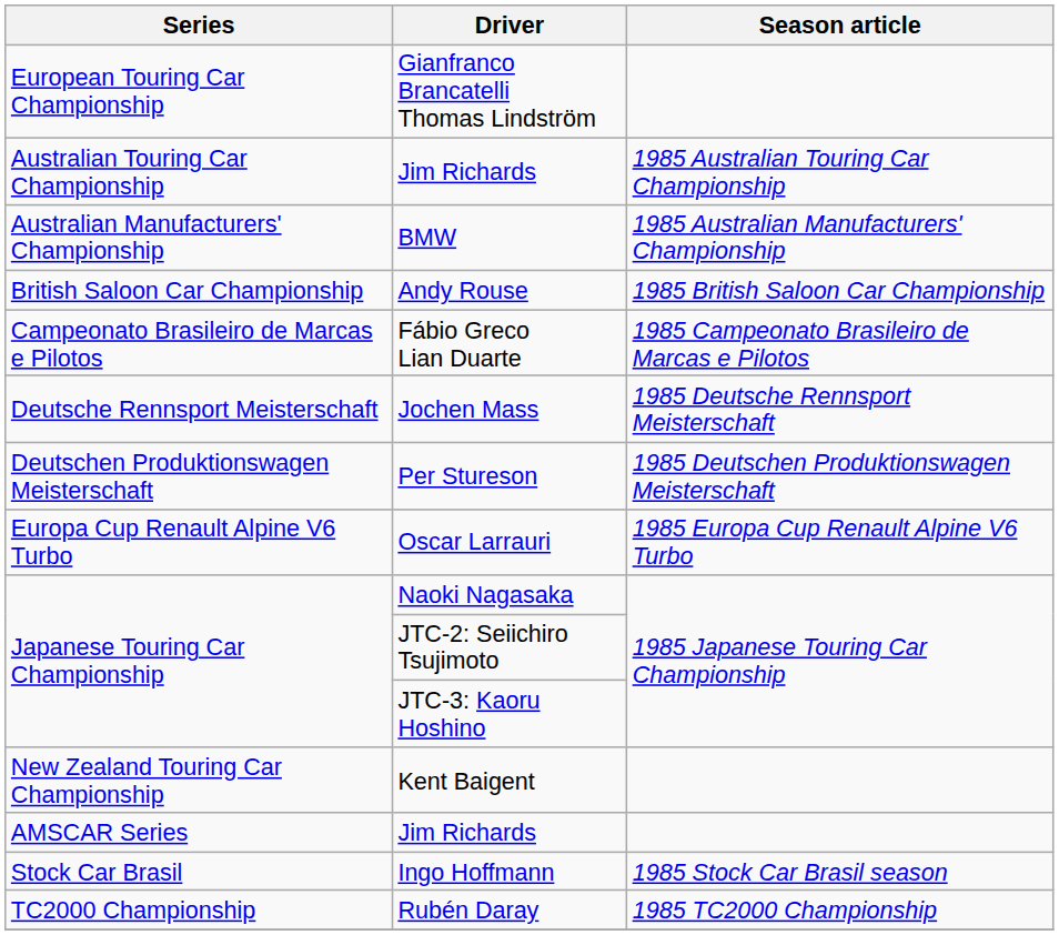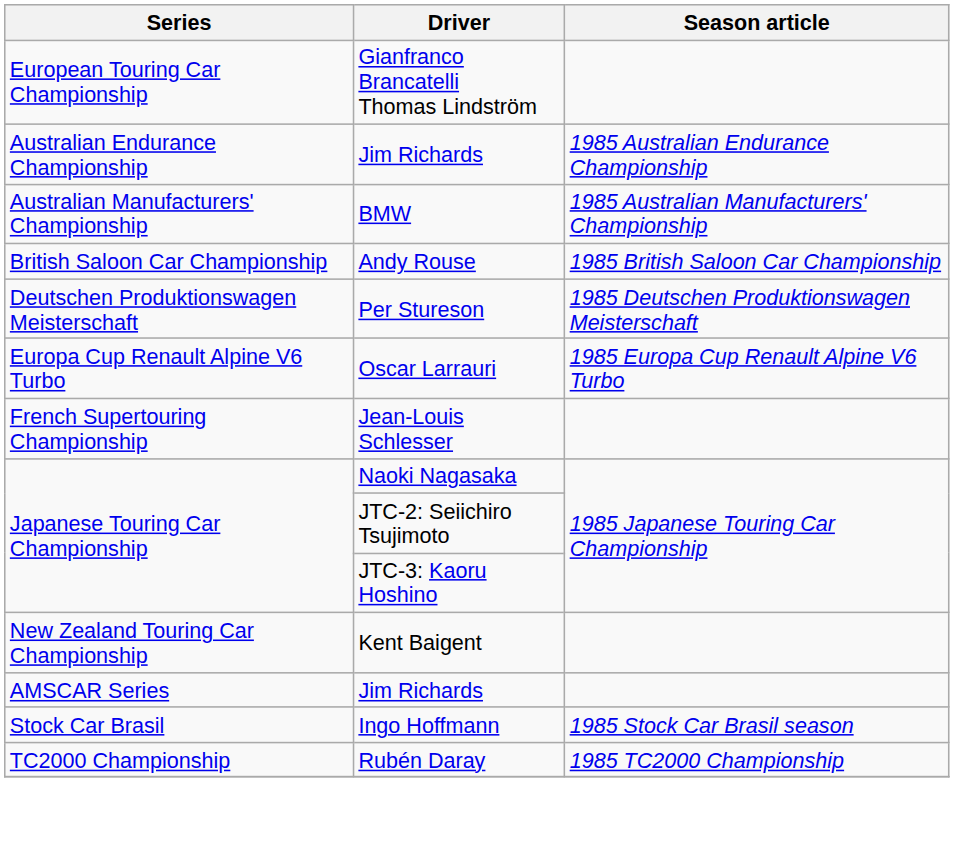 <table class="wikitable" style="font-size: 87%;">
 <tr>
 <th>Series</th>
 <th>Driver</th>
 <th>Season article</th>
 </tr>
 <tr>
 <td><a href='#'>European Touring Car Championship</a></td>
 <td> <a href='#'>Gianfranco Brancatelli</a><br> Thomas Lindström</td>
 <td></td>
 </tr>
 <tr>
-<td><a href='#'>Australian Touring Car Championship</a></td>
+<td><a href='#'>Australian Endurance Championship</a></td>
 <td> <a href='#'>Jim Richards</a></td>
-<td><em><a href='#'>1985 Australian Touring Car Championship</a></em></td>
+<td><em><a href='#'>1985 Australian Endurance Championship</a></em></td>
 </tr>
 <tr>
 <td><a href='#'>Australian Manufacturers' Championship</a></td>
 <td> <a href='#'>BMW</a></td>
 <td><em><a href='#'>1985 Australian Manufacturers' Championship</a></em></td>
 </tr>
 <tr>
 <td><a href='#'>British Saloon Car Championship</a></td>
 <td> <a href='#'>Andy Rouse</a></td>
 <td><em><a href='#'>1985 British Saloon Car Championship</a></em></td>
 </tr>
 <tr>
-<td><a href='#'>Campeonato Brasileiro de Marcas e Pilotos</a></td>
-<td> Fábio Greco<br> Lian Duarte</td>
-<td><em><a href='#'>1985 Campeonato Brasileiro de Marcas e Pilotos</a></em></td>
-</tr>
-<tr>
-<td><a href='#'>Deutsche Rennsport Meisterschaft</a></td>
-<td> <a href='#'>Jochen Mass</a></td>
-<td><em><a href='#'>1985 Deutsche Rennsport Meisterschaft</a></em></td>
-</tr>
-<tr>
 <td><a href='#'>Deutschen Produktionswagen Meisterschaft</a></td>
 <td> <a href='#'>Per Stureson</a></td>
 <td><em><a href='#'>1985 Deutschen Produktionswagen Meisterschaft</a></em></td>
 </tr>
 <tr>
 <td><a href='#'>Europa Cup Renault Alpine V6 Turbo</a></td>
 <td> <a href='#'>Oscar Larrauri</a></td>
 <td><em><a href='#'>1985 Europa Cup Renault Alpine V6 Turbo</a></em></td>
+</tr>
+<tr>
+<td><a href='#'>French Supertouring Championship</a></td>
+<td> <a href='#'>Jean-Louis Schlesser</a></td>
+<td></td>
 </tr>
 <tr>
 <td rowspan=3><a href='#'>Japanese Touring Car Championship</a></td>
 <td> <a href='#'>Naoki Nagasaka</a></td>
 <td rowspan=3><em><a href='#'>1985 Japanese Touring Car Championship</a></em></td>
 </tr>
 <tr>
 <td>JTC-2:  Seiichiro Tsujimoto</td>
 </tr>
 <tr>
 <td>JTC-3:  <a href='#'>Kaoru Hoshino</a></td>
 </tr>
 <tr>
 <td><a href='#'>New Zealand Touring Car Championship</a></td>
 <td> Kent Baigent</td>
 <td></td>
 </tr>
 <tr>
 <td><a href='#'>AMSCAR Series</a></td>
 <td> <a href='#'>Jim Richards</a></td>
 <td></td>
 </tr>
 <tr>
 <td><a href='#'>Stock Car Brasil</a></td>
 <td> <a href='#'>Ingo Hoffmann</a></td>
 <td><em><a href='#'>1985 Stock Car Brasil season</a></em></td>
 </tr>
 <tr>
 <td><a href='#'>TC2000 Championship</a></td>
 <td> <a href='#'>Rubén Daray</a></td>
 <td><em><a href='#'>1985 TC2000 Championship</a></em></td>
 </tr>
 <tr>
 </tr>
 </table>
